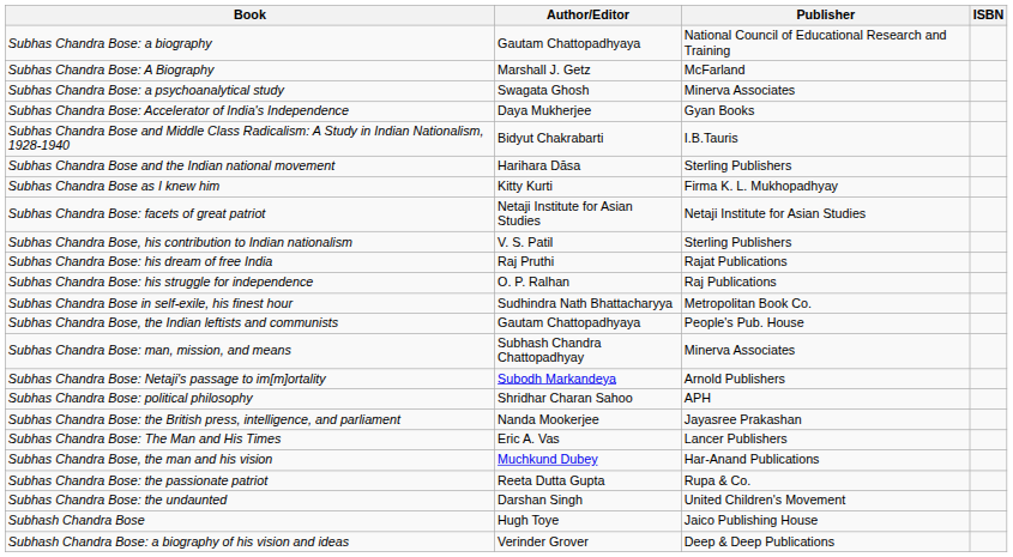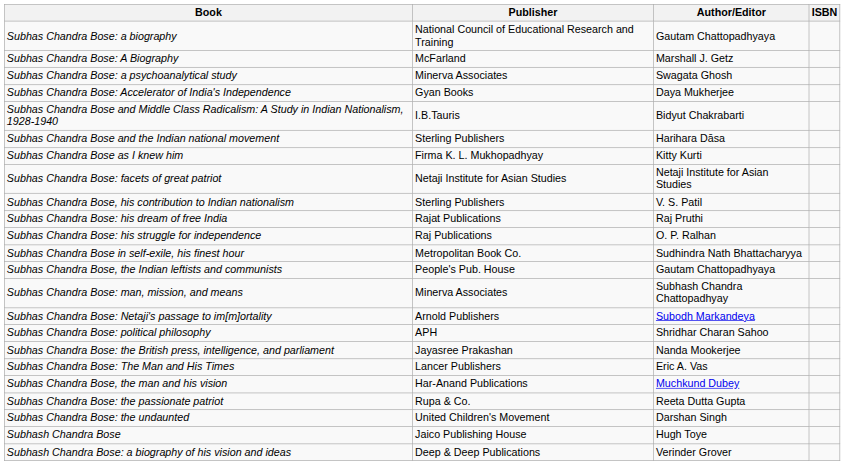 <table class="wikitable sortable">
 <tr>
 <th>Book</th>
+<th>Publisher</th>
 <th>Author/Editor</th>
-<th>Publisher</th>
 <th>ISBN</th>
 </tr>
 <tr>
 <td><em>Subhas Chandra Bose: a biography</em></td>
+<td>National Council of Educational Research and Training</td>
 <td>Gautam Chattopadhyaya</td>
-<td>National Council of Educational Research and Training</td>
 <td></td>
 </tr>
 <tr>
 <td><em>Subhas Chandra Bose: A Biography</em></td>
+<td>McFarland</td>
 <td>Marshall J. Getz</td>
-<td>McFarland</td>
 <td></td>
 </tr>
 <tr>
 <td><em>Subhas Chandra Bose: a psychoanalytical study</em></td>
+<td>Minerva Associates</td>
 <td>Swagata Ghosh</td>
-<td>Minerva Associates</td>
 <td></td>
 </tr>
 <tr>
 <td><em>Subhas Chandra Bose: Accelerator of India's Independence</em></td>
+<td>Gyan Books</td>
 <td>Daya Mukherjee</td>
-<td>Gyan Books</td>
 <td></td>
 </tr>
 <tr>
 <td><em>Subhas Chandra Bose and Middle Class Radicalism: A Study in Indian Nationalism, 1928-1940</em></td>
+<td>I.B.Tauris</td>
 <td>Bidyut Chakrabarti</td>
-<td>I.B.Tauris</td>
 <td></td>
 </tr>
 <tr>
 <td><em>Subhas Chandra Bose and the Indian national movement</em></td>
+<td>Sterling Publishers</td>
 <td>Harihara Dāsa</td>
-<td>Sterling Publishers</td>
 <td></td>
 </tr>
 <tr>
 <td><em>Subhas Chandra Bose as I knew him</em></td>
+<td>Firma K. L. Mukhopadhyay</td>
 <td>Kitty Kurti</td>
-<td>Firma K. L. Mukhopadhyay</td>
 <td></td>
 </tr>
 <tr>
 <td><em>Subhas Chandra Bose: facets of great patriot</em></td>
 <td>Netaji Institute for Asian Studies</td>
 <td>Netaji Institute for Asian Studies</td>
 <td></td>
 </tr>
 <tr>
 <td><em>Subhas Chandra Bose, his contribution to Indian nationalism</em></td>
+<td>Sterling Publishers</td>
 <td>V. S. Patil</td>
-<td>Sterling Publishers</td>
 <td></td>
 </tr>
 <tr>
 <td><em>Subhas Chandra Bose: his dream of free India</em></td>
+<td>Rajat Publications</td>
 <td>Raj Pruthi</td>
-<td>Rajat Publications</td>
 <td></td>
 </tr>
 <tr>
 <td><em>Subhas Chandra Bose: his struggle for independence</em></td>
+<td>Raj Publications</td>
 <td>O. P. Ralhan</td>
-<td>Raj Publications</td>
 <td></td>
 </tr>
 <tr>
 <td><em>Subhas Chandra Bose in self-exile, his finest hour</em></td>
+<td>Metropolitan Book Co.</td>
 <td>Sudhindra Nath Bhattacharyya</td>
-<td>Metropolitan Book Co.</td>
 <td></td>
 </tr>
 <tr>
 <td><em>Subhas Chandra Bose, the Indian leftists and communists</em></td>
+<td>People's Pub. House</td>
 <td>Gautam Chattopadhyaya</td>
-<td>People's Pub. House</td>
 <td></td>
 </tr>
 <tr>
 <td><em>Subhas Chandra Bose: man, mission, and means</em></td>
+<td>Minerva Associates</td>
 <td>Subhash Chandra Chattopadhyay</td>
-<td>Minerva Associates</td>
 <td></td>
 </tr>
 <tr>
 <td><em>Subhas Chandra Bose: Netaji's passage to im[m]ortality</em></td>
+<td>Arnold Publishers</td>
 <td><a href='#'>Subodh Markandeya</a></td>
-<td>Arnold Publishers</td>
 <td></td>
 </tr>
 <tr>
 <td><em>Subhas Chandra Bose: political philosophy</em></td>
+<td>APH</td>
 <td>Shridhar Charan Sahoo</td>
-<td>APH</td>
 <td></td>
 </tr>
 <tr>
 <td><em>Subhas Chandra Bose: the British press, intelligence, and parliament</em></td>
+<td>Jayasree Prakashan</td>
 <td>Nanda Mookerjee</td>
-<td>Jayasree Prakashan</td>
 <td></td>
 </tr>
 <tr>
 <td><em>Subhas Chandra Bose: The Man and His Times</em></td>
+<td>Lancer Publishers</td>
 <td>Eric A. Vas</td>
-<td>Lancer Publishers</td>
 <td></td>
 </tr>
 <tr>
 <td><em>Subhas Chandra Bose, the man and his vision</em></td>
+<td>Har-Anand Publications</td>
 <td><a href='#'>Muchkund Dubey</a></td>
-<td>Har-Anand Publications</td>
 <td></td>
 </tr>
 <tr>
 <td><em>Subhas Chandra Bose: the passionate patriot</em></td>
+<td>Rupa & Co.</td>
 <td>Reeta Dutta Gupta</td>
-<td>Rupa & Co.</td>
 <td></td>
 </tr>
 <tr>
 <td><em>Subhas Chandra Bose: the undaunted</em></td>
+<td>United Children's Movement</td>
 <td>Darshan Singh</td>
-<td>United Children's Movement</td>
 <td></td>
 </tr>
 <tr>
 <td><em>Subhash</em> <em>Chandra Bose</em></td>
+<td>Jaico Publishing House</td>
 <td>Hugh Toye</td>
-<td>Jaico Publishing House</td>
 <td></td>
 </tr>
 <tr>
 <td><em>Subhash</em> <em>Chandra Bose: a biography of his vision and ideas</em></td>
+<td>Deep & Deep Publications</td>
 <td>Verinder Grover</td>
-<td>Deep & Deep Publications</td>
 <td></td>
 </tr>
 </table>
